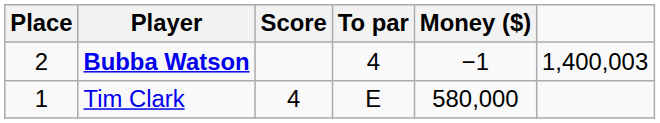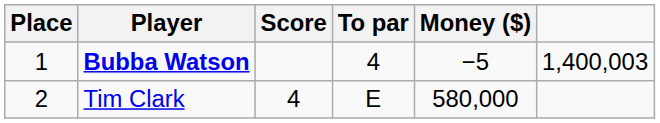 <table class="wikitable">
 <tr>
 <th>Place</th>
 <th>Player</th>
 <th>Score</th>
 <th>To par</th>
 <th>Money ($)</th>
 </tr>
 <tr>
-<td align=center>2</td>
+<td align=center>1</td>
 <td><strong><a href='#'>Bubba Watson</a> </strong></td>
 <td></td>
 <td align=center>4</td>
-<td align=center>−1</td>
+<td align=center>−5</td>
 <td align=center>1,400,003</td>
 </tr>
 <tr>
-<td align=center>1</td>
+<td align=center>2</td>
 <td> <a href='#'>Tim Clark</a></td>
 <td align=center>4</td>
 <td align=center>E</td>
 <td align=center>580,000</td>
 </tr>
 </table>
